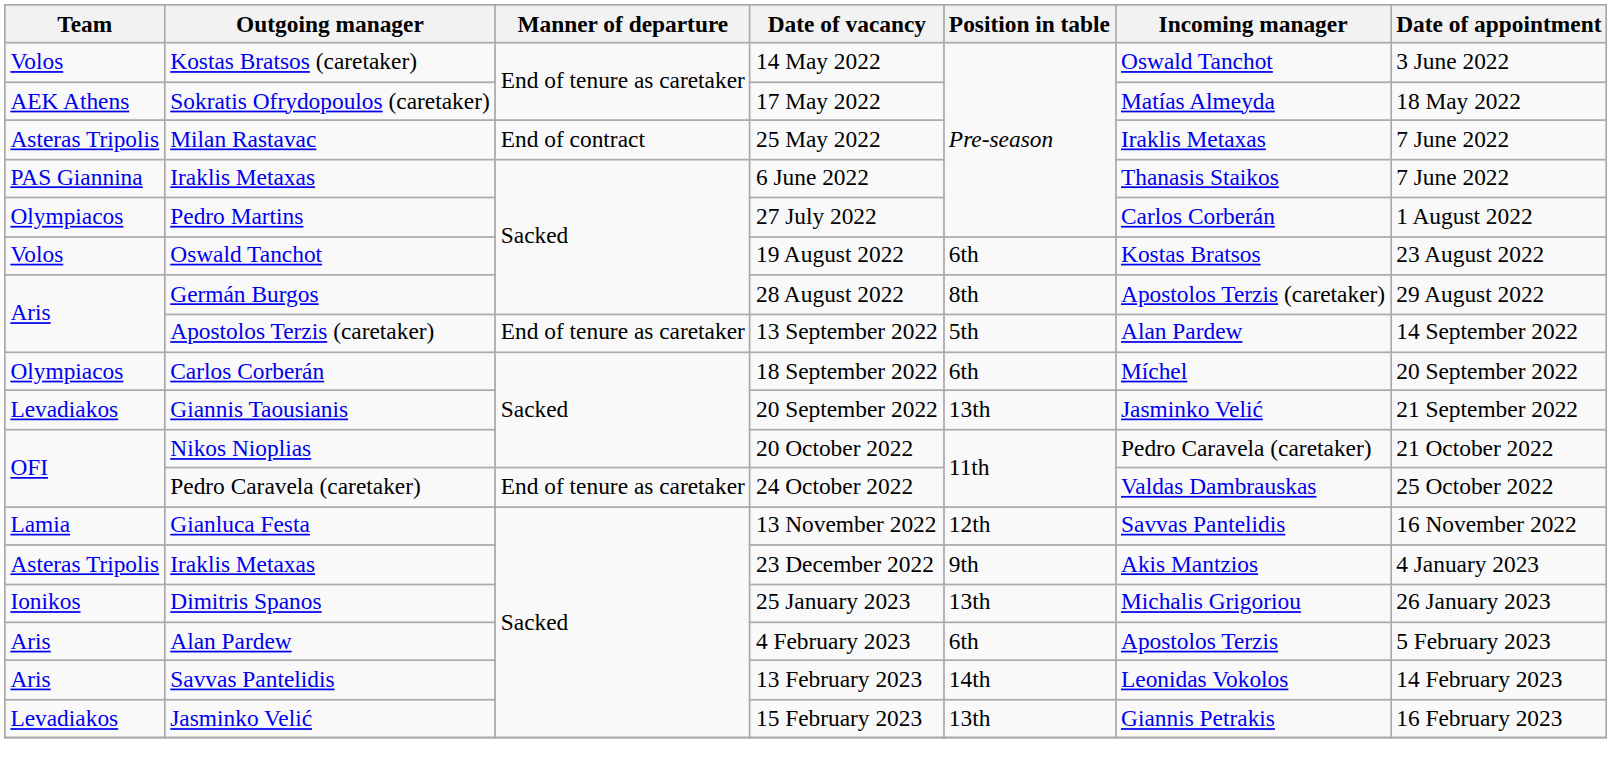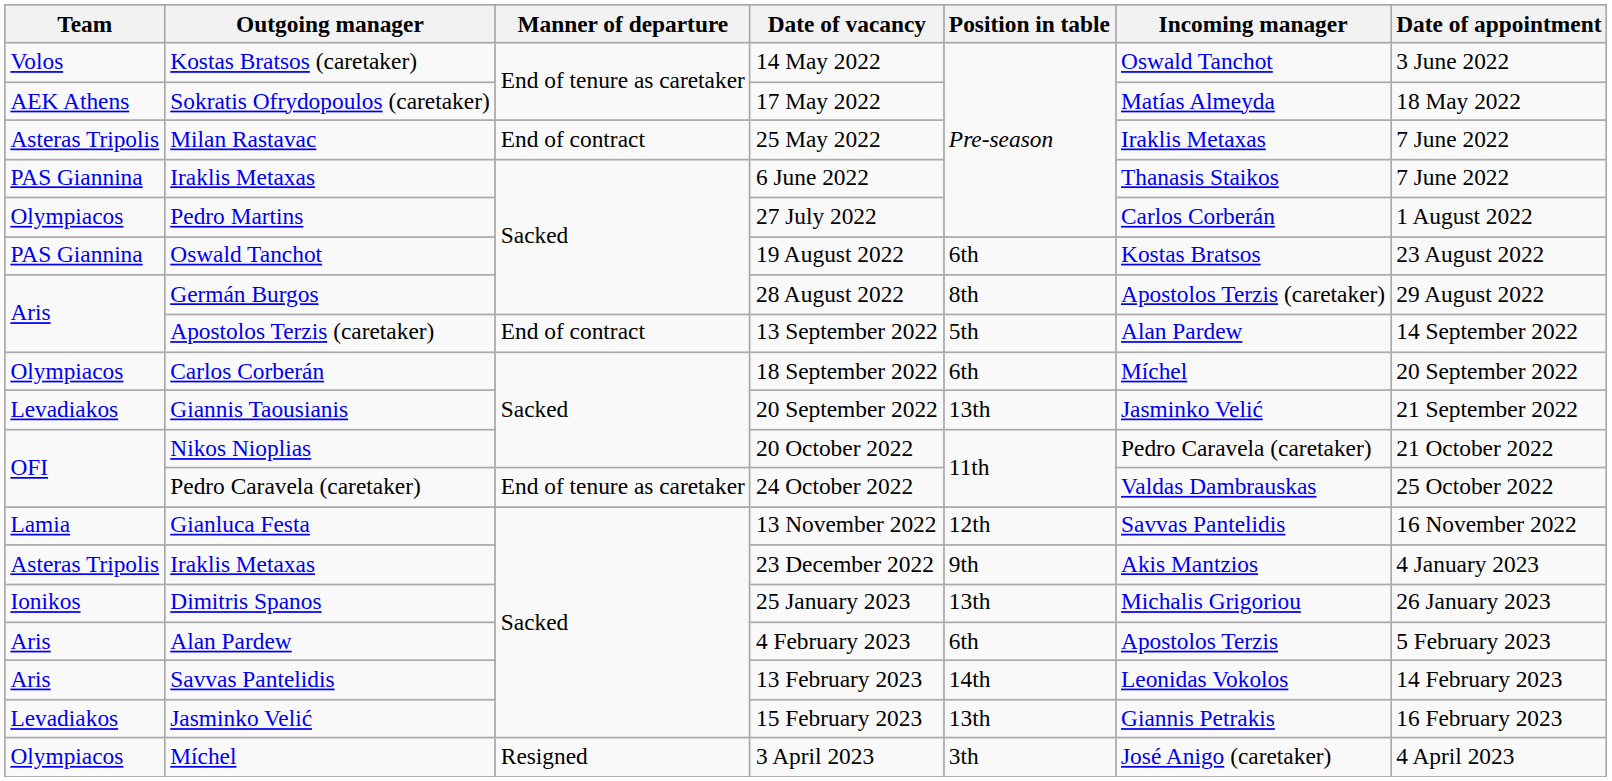 <table class="wikitable" style="font-size: 85%">
 <tr>
 <th>Team</th>
 <th>Outgoing manager</th>
 <th>Manner of departure</th>
 <th>Date of vacancy</th>
 <th>Position in table</th>
 <th>Incoming manager</th>
 <th>Date of appointment</th>
 </tr>
 <tr>
 <td><a href='#'>Volos</a></td>
 <td> <a href='#'>Kostas Bratsos</a> (caretaker)</td>
 <td rowspan="2">End of tenure as caretaker</td>
 <td>14 May 2022</td>
 <td rowspan="5"><em>Pre-season</em></td>
 <td> <a href='#'>Oswald Tanchot</a></td>
 <td>3 June 2022</td>
 </tr>
 <tr>
 <td><a href='#'>AEK Athens</a></td>
 <td> <a href='#'>Sokratis Ofrydopoulos</a> (caretaker)</td>
 <td>17 May 2022</td>
 <td> <a href='#'>Matías Almeyda</a></td>
 <td>18 May 2022</td>
 </tr>
 <tr>
 <td><a href='#'>Asteras Tripolis</a></td>
 <td> <a href='#'>Milan Rastavac</a></td>
 <td>End of contract</td>
 <td>25 May 2022</td>
 <td> <a href='#'>Iraklis Metaxas</a></td>
 <td>7 June 2022</td>
 </tr>
 <tr>
 <td><a href='#'>PAS Giannina</a></td>
 <td> <a href='#'>Iraklis Metaxas</a></td>
 <td rowspan="4">Sacked</td>
 <td>6 June 2022</td>
 <td> <a href='#'>Thanasis Staikos</a></td>
 <td>7 June 2022</td>
 </tr>
 <tr>
 <td><a href='#'>Olympiacos</a></td>
 <td> <a href='#'>Pedro Martins</a></td>
 <td>27 July 2022</td>
 <td> <a href='#'>Carlos Corberán</a></td>
 <td>1 Αugust 2022</td>
 </tr>
 <tr>
-<td><a href='#'>Volos</a></td>
+<td><a href='#'>PAS Giannina</a></td>
 <td> <a href='#'>Oswald Tanchot</a></td>
 <td>19 August 2022</td>
 <td>6th</td>
 <td> <a href='#'>Kostas Bratsos</a></td>
 <td>23 Αugust 2022</td>
 </tr>
 <tr>
 <td rowspan="2"><a href='#'>Aris</a></td>
 <td> <a href='#'>Germán Burgos</a></td>
 <td>28 August 2022</td>
 <td>8th</td>
 <td> <a href='#'>Apostolos Terzis</a> (caretaker)</td>
 <td>29 August 2022</td>
 </tr>
 <tr>
 <td> <a href='#'>Apostolos Terzis</a> (caretaker)</td>
-<td>End of tenure as caretaker</td>
+<td>End of contract</td>
 <td>13 September 2022</td>
 <td>5th</td>
 <td> <a href='#'>Alan Pardew</a></td>
 <td>14 September 2022</td>
 </tr>
 <tr>
 <td><a href='#'>Olympiacos</a></td>
 <td> <a href='#'>Carlos Corberán</a></td>
 <td rowspan="3">Sacked</td>
 <td>18 September 2022</td>
 <td>6th</td>
 <td> <a href='#'>Míchel</a></td>
 <td>20 September 2022</td>
 </tr>
 <tr>
 <td><a href='#'>Levadiakos</a></td>
 <td> <a href='#'>Giannis Taousianis</a></td>
 <td>20 September 2022</td>
 <td>13th</td>
 <td> <a href='#'>Jasminko Velić</a></td>
 <td>21 September 2022</td>
 </tr>
 <tr>
 <td rowspan="2"><a href='#'>OFI</a></td>
 <td> <a href='#'>Nikos Nioplias</a></td>
 <td>20 October 2022</td>
 <td rowspan="2">11th</td>
 <td> Pedro Caravela (caretaker)</td>
 <td>21 October 2022</td>
 </tr>
 <tr>
 <td> Pedro Caravela (caretaker)</td>
 <td>End of tenure as caretaker</td>
 <td>24 October 2022</td>
 <td> <a href='#'>Valdas Dambrauskas</a></td>
 <td>25 October 2022</td>
 </tr>
 <tr>
 <td><a href='#'>Lamia</a></td>
 <td> <a href='#'>Gianluca Festa</a></td>
 <td rowspan="6">Sacked</td>
 <td>13 November 2022</td>
 <td>12th</td>
 <td> <a href='#'>Savvas Pantelidis</a></td>
 <td>16 November 2022</td>
 </tr>
 <tr>
 <td><a href='#'>Asteras Tripolis</a></td>
 <td> <a href='#'>Iraklis Metaxas</a></td>
 <td>23 December 2022</td>
 <td>9th</td>
 <td> <a href='#'>Akis Mantzios</a></td>
 <td>4 January 2023</td>
 </tr>
 <tr>
 <td><a href='#'>Ionikos</a></td>
 <td> <a href='#'>Dimitris Spanos</a></td>
 <td>25 January 2023</td>
 <td>13th</td>
 <td> <a href='#'>Michalis Grigoriou</a></td>
 <td>26 January 2023</td>
 </tr>
 <tr>
 <td><a href='#'>Aris</a></td>
 <td> <a href='#'>Alan Pardew</a></td>
 <td>4 February 2023</td>
 <td>6th</td>
 <td> <a href='#'>Apostolos Terzis</a></td>
 <td>5 February 2023</td>
 </tr>
 <tr>
 <td><a href='#'>Aris</a></td>
 <td> <a href='#'>Savvas Pantelidis</a></td>
 <td>13 February 2023</td>
 <td>14th</td>
 <td> <a href='#'>Leonidas Vokolos</a></td>
 <td>14 February 2023</td>
 </tr>
 <tr>
 <td><a href='#'>Levadiakos</a></td>
 <td> <a href='#'>Jasminko Velić</a></td>
 <td>15 February 2023</td>
 <td>13th</td>
 <td> <a href='#'>Giannis Petrakis</a></td>
 <td>16 February 2023</td>
 </tr>
 <tr>
+<td><a href='#'>Olympiacos</a></td>
+<td> <a href='#'>Míchel</a></td>
+<td>Resigned</td>
+<td>3 April 2023</td>
+<td>3th</td>
+<td> <a href='#'>José Anigo</a> (caretaker)</td>
+<td>4 April 2023</td>
+</tr>
+<tr>
 </tr>
 </table>
